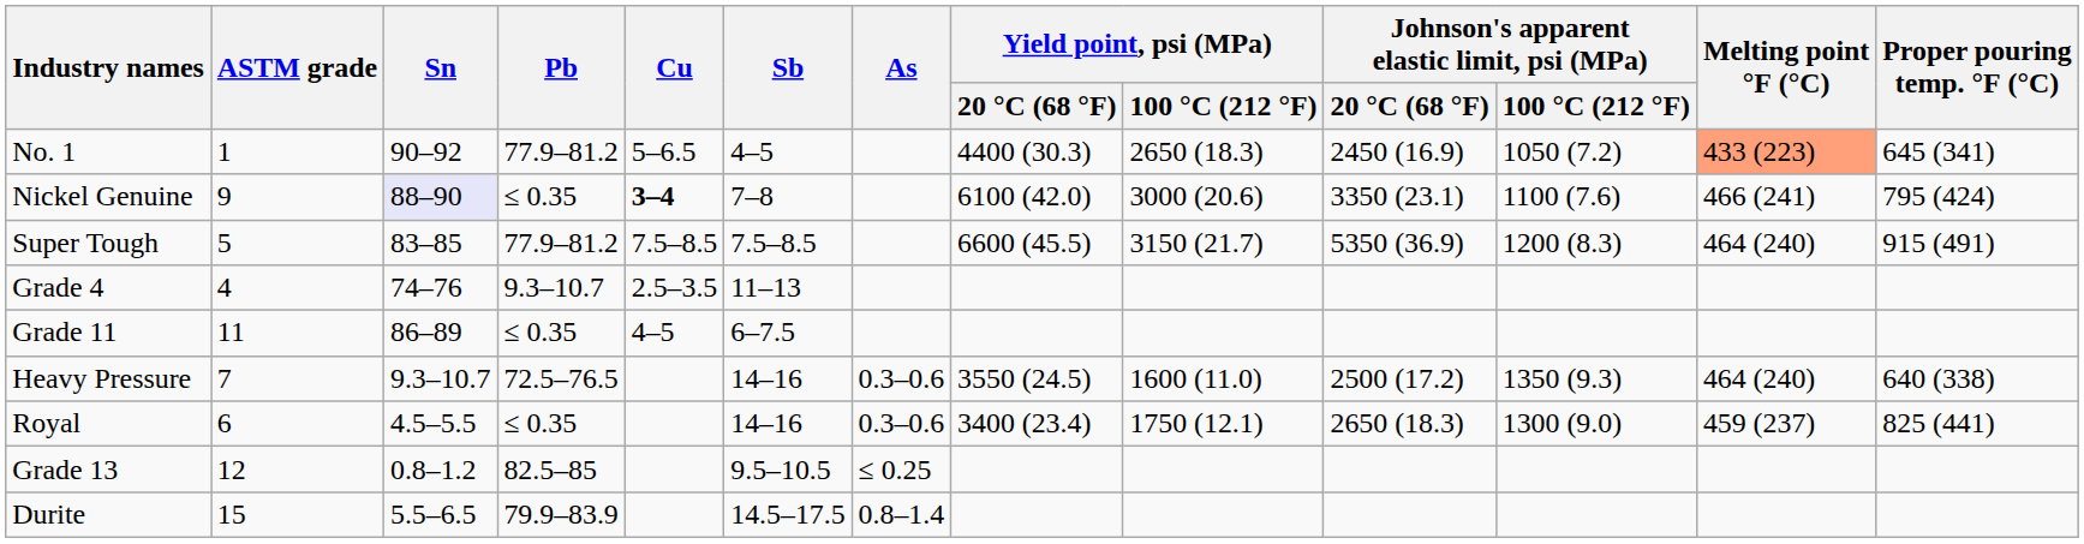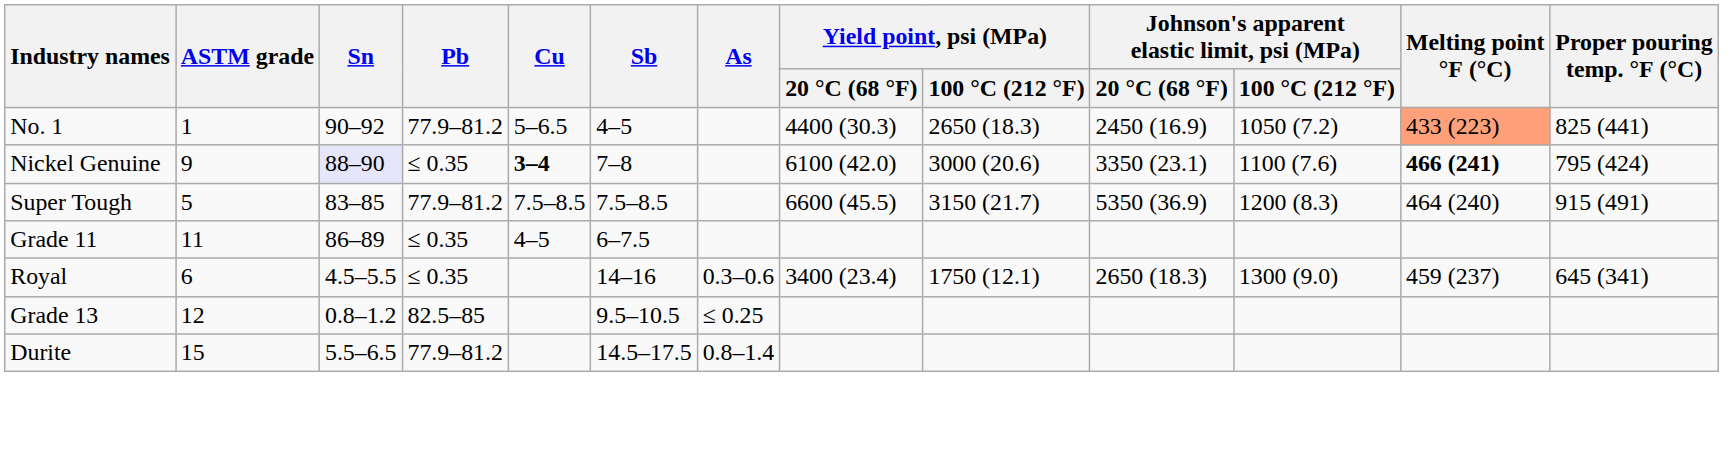 <table class="wikitable sortable">
 <tr>
 <th rowspan=2>Industry names</th>
 <th rowspan=2><a href='#'>ASTM</a> grade</th>
 <th rowspan=2><a href='#'>Sn</a></th>
 <th rowspan=2><a href='#'>Pb</a></th>
 <th rowspan=2><a href='#'>Cu</a></th>
 <th rowspan=2><a href='#'>Sb</a></th>
 <th rowspan=2><a href='#'>As</a></th>
 <th colspan="2"><a href='#'>Yield point</a>, psi (MPa)</th>
 <th colspan=2>Johnson's apparent<br> elastic limit, psi (MPa)</th>
 <th rowspan=2>Melting point<br>°F (°C)</th>
 <th rowspan=2>Proper pouring<br>temp. °F (°C)</th>
 </tr>
 <tr>
 <th>20 °C (68 °F)</th>
 <th>100 °C (212 °F)</th>
 <th>20 °C (68 °F)</th>
 <th>100 °C (212 °F)</th>
 </tr>
 <tr>
 <td>No. 1</td>
 <td>1</td>
 <td>90–92</td>
 <td>77.9–81.2</td>
 <td>5–6.5</td>
 <td>4–5</td>
 <td></td>
 <td>4400 (30.3)</td>
 <td>2650 (18.3)</td>
 <td>2450 (16.9)</td>
 <td>1050 (7.2)</td>
 <td style="background: lightsalmon;">433 (223)</td>
-<td>645 (341)</td>
+<td>825 (441)</td>
 </tr>
 <tr>
 <td>Nickel Genuine</td>
 <td>9</td>
 <td style="background: lavender;">88–90</td>
 <td>≤ 0.35</td>
 <td><strong>3–4</strong></td>
 <td>7–8</td>
 <td></td>
 <td>6100 (42.0)</td>
 <td>3000 (20.6)</td>
 <td>3350 (23.1)</td>
 <td>1100 (7.6)</td>
-<td>466 (241)</td>
+<td><strong>466 (241)</strong></td>
 <td>795 (424)</td>
 </tr>
 <tr>
 <td>Super Tough</td>
 <td>5</td>
 <td>83–85</td>
 <td>77.9–81.2</td>
 <td>7.5–8.5</td>
 <td>7.5–8.5</td>
 <td></td>
 <td>6600 (45.5)</td>
 <td>3150 (21.7)</td>
 <td>5350 (36.9)</td>
 <td>1200 (8.3)</td>
 <td>464 (240)</td>
 <td>915 (491)</td>
 </tr>
 <tr>
-<td>Grade 4</td>
-<td>4</td>
-<td>74–76</td>
-<td>9.3–10.7</td>
-<td>2.5–3.5</td>
-<td>11–13</td>
-<td></td>
-<td></td>
-<td></td>
-<td></td>
-<td></td>
-<td></td>
-<td></td>
-</tr>
-<tr>
 <td>Grade 11</td>
 <td>11</td>
 <td>86–89</td>
 <td>≤ 0.35</td>
 <td>4–5</td>
 <td>6–7.5</td>
 <td></td>
 <td></td>
 <td></td>
 <td></td>
 <td></td>
 <td></td>
 <td></td>
 </tr>
 <tr>
-<td>Heavy Pressure</td>
-<td>7</td>
-<td>9.3–10.7</td>
-<td>72.5–76.5</td>
-<td></td>
-<td>14–16</td>
-<td>0.3–0.6</td>
-<td>3550 (24.5)</td>
-<td>1600 (11.0)</td>
-<td>2500 (17.2)</td>
-<td>1350 (9.3)</td>
-<td>464 (240)</td>
-<td>640 (338)</td>
-</tr>
-<tr>
 <td>Royal</td>
 <td>6</td>
 <td>4.5–5.5</td>
 <td>≤ 0.35</td>
 <td></td>
 <td>14–16</td>
 <td>0.3–0.6</td>
 <td>3400 (23.4)</td>
 <td>1750 (12.1)</td>
 <td>2650 (18.3)</td>
 <td>1300 (9.0)</td>
 <td>459 (237)</td>
-<td>825 (441)</td>
+<td>645 (341)</td>
 </tr>
 <tr>
 <td>Grade 13</td>
 <td>12</td>
 <td>0.8–1.2</td>
 <td>82.5–85</td>
 <td></td>
 <td>9.5–10.5</td>
 <td>≤ 0.25</td>
 <td></td>
 <td></td>
 <td></td>
 <td></td>
 <td></td>
 <td></td>
 </tr>
 <tr>
 <td>Durite</td>
 <td>15</td>
 <td>5.5–6.5</td>
-<td>79.9–83.9</td>
+<td>77.9–81.2</td>
 <td></td>
 <td>14.5–17.5</td>
 <td>0.8–1.4</td>
 <td></td>
 <td></td>
 <td></td>
 <td></td>
 <td></td>
 <td></td>
 </tr>
 </table>
